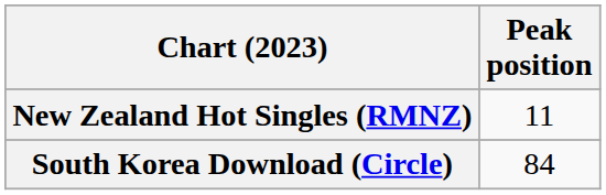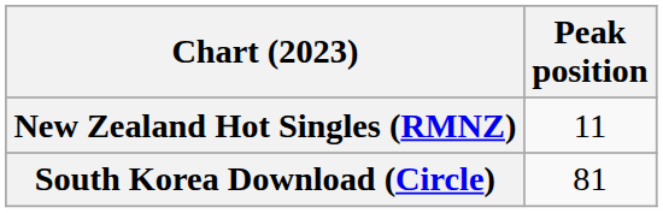 <table class="wikitable sortable plainrowheaders" style="text-align:center">
 <tr>
 <th scope="col">Chart (2023)</th>
 <th scope="col">Peak<br>position</th>
 </tr>
 <tr>
 <th scope="row">New Zealand Hot Singles (<a href='#'>RMNZ</a>)</th>
 <td>11</td>
 </tr>
 <tr>
 <th scope="row">South Korea Download (<a href='#'>Circle</a>)</th>
-<td>84</td>
+<td>81</td>
 </tr>
 </table>
